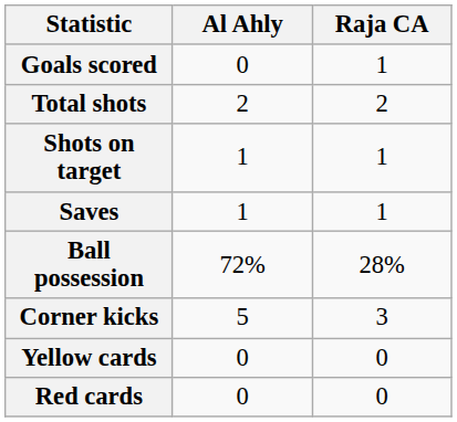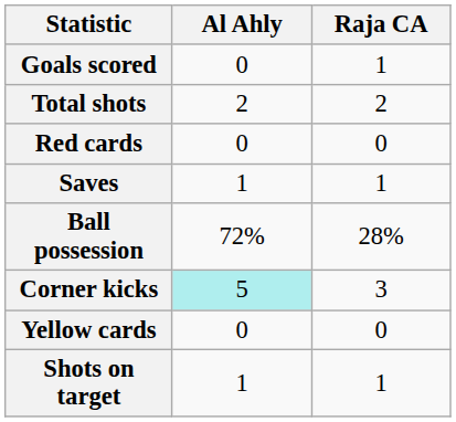 <table class="wikitable plainrowheaders" style="text-align:center">
 <tr>
 <th scope="col" style="width:100px">Statistic</th>
 <th scope="col" style="width:82px">Al Ahly</th>
 <th scope="col" style="width:82px">Raja CA</th>
 </tr>
 <tr>
 <th scope=row>Goals scored</th>
 <td>0</td>
 <td>1</td>
 </tr>
 <tr>
 <th scope=row>Total shots</th>
 <td>2</td>
 <td>2</td>
 </tr>
 <tr>
-<th scope=row>Shots on target</th>
-<td>1</td>
-<td>1</td>
+<th scope=row>Red cards</th>
+<td>0</td>
+<td>0</td>
 </tr>
 <tr>
 <th scope=row>Saves</th>
 <td>1</td>
 <td>1</td>
 </tr>
 <tr>
 <th scope=row>Ball possession</th>
 <td>72%</td>
 <td>28%</td>
 </tr>
 <tr>
 <th scope=row>Corner kicks</th>
-<td>5</td>
+<td style="background: paleturquoise;">5</td>
 <td>3</td>
 </tr>
 <tr>
 <th scope=row>Yellow cards</th>
 <td>0</td>
 <td>0</td>
 </tr>
 <tr>
-<th scope=row>Red cards</th>
-<td>0</td>
-<td>0</td>
+<th scope=row>Shots on target</th>
+<td>1</td>
+<td>1</td>
 </tr>
 </table>
